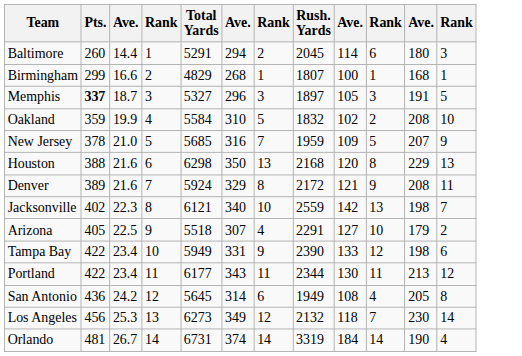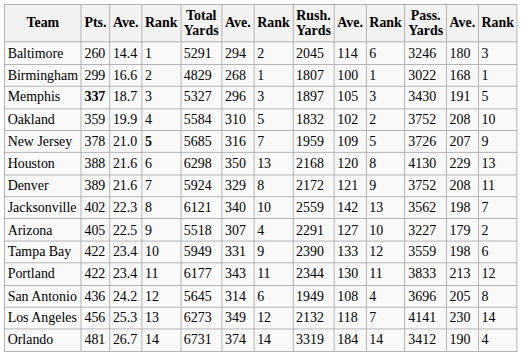 <table class="wikitable sortable">
 <tr>
 <th>Team</th>
 <th>Pts.</th>
 <th>Ave.</th>
 <th>Rank</th>
 <th>Total<br>Yards</th>
 <th>Ave.</th>
 <th>Rank</th>
 <th>Rush.<br>Yards</th>
 <th>Ave.</th>
 <th>Rank</th>
+<th>Pass.<br>Yards</th>
 <th>Ave.</th>
 <th>Rank</th>
 </tr>
 <tr>
 <td>Baltimore</td>
 <td>260</td>
 <td>14.4</td>
 <td>1</td>
 <td>5291</td>
 <td>294</td>
 <td>2</td>
 <td>2045</td>
 <td>114</td>
 <td>6</td>
+<td>3246</td>
 <td>180</td>
 <td>3</td>
 </tr>
 <tr>
 <td>Birmingham</td>
 <td>299</td>
 <td>16.6</td>
 <td>2</td>
 <td>4829</td>
 <td>268</td>
 <td>1</td>
 <td>1807</td>
 <td>100</td>
 <td>1</td>
+<td>3022</td>
 <td>168</td>
 <td>1</td>
 </tr>
 <tr>
 <td>Memphis</td>
 <td><strong>337</strong></td>
 <td>18.7</td>
 <td>3</td>
 <td>5327</td>
 <td>296</td>
 <td>3</td>
 <td>1897</td>
 <td>105</td>
 <td>3</td>
+<td>3430</td>
 <td>191</td>
 <td>5</td>
 </tr>
 <tr>
 <td>Oakland</td>
 <td>359</td>
 <td>19.9</td>
 <td>4</td>
 <td>5584</td>
 <td>310</td>
 <td>5</td>
 <td>1832</td>
 <td>102</td>
 <td>2</td>
+<td>3752</td>
 <td>208</td>
 <td>10</td>
 </tr>
 <tr>
 <td>New Jersey</td>
 <td>378</td>
 <td>21.0</td>
-<td>5</td>
+<td><strong>5</strong></td>
 <td>5685</td>
 <td>316</td>
 <td>7</td>
 <td>1959</td>
 <td>109</td>
 <td>5</td>
+<td>3726</td>
 <td>207</td>
 <td>9</td>
 </tr>
 <tr>
 <td>Houston</td>
 <td>388</td>
 <td>21.6</td>
 <td>6</td>
 <td>6298</td>
 <td>350</td>
 <td>13</td>
 <td>2168</td>
 <td>120</td>
 <td>8</td>
+<td>4130</td>
 <td>229</td>
 <td>13</td>
 </tr>
 <tr>
 <td>Denver</td>
 <td>389</td>
 <td>21.6</td>
 <td>7</td>
 <td>5924</td>
 <td>329</td>
 <td>8</td>
 <td>2172</td>
 <td>121</td>
 <td>9</td>
+<td>3752</td>
 <td>208</td>
 <td>11</td>
 </tr>
 <tr>
 <td>Jacksonville</td>
 <td>402</td>
 <td>22.3</td>
 <td>8</td>
 <td>6121</td>
 <td>340</td>
 <td>10</td>
 <td>2559</td>
 <td>142</td>
 <td>13</td>
+<td>3562</td>
 <td>198</td>
 <td>7</td>
 </tr>
 <tr>
 <td>Arizona</td>
 <td>405</td>
 <td>22.5</td>
 <td>9</td>
 <td>5518</td>
 <td>307</td>
 <td>4</td>
 <td>2291</td>
 <td>127</td>
 <td>10</td>
+<td>3227</td>
 <td>179</td>
 <td>2</td>
 </tr>
 <tr>
 <td>Tampa Bay</td>
 <td>422</td>
 <td>23.4</td>
 <td>10</td>
 <td>5949</td>
 <td>331</td>
 <td>9</td>
 <td>2390</td>
 <td>133</td>
 <td>12</td>
+<td>3559</td>
 <td>198</td>
 <td>6</td>
 </tr>
 <tr>
 <td>Portland</td>
 <td>422</td>
 <td>23.4</td>
 <td>11</td>
 <td>6177</td>
 <td>343</td>
 <td>11</td>
 <td>2344</td>
 <td>130</td>
 <td>11</td>
+<td>3833</td>
 <td>213</td>
 <td>12</td>
 </tr>
 <tr>
 <td>San Antonio</td>
 <td>436</td>
 <td>24.2</td>
 <td>12</td>
 <td>5645</td>
 <td>314</td>
 <td>6</td>
 <td>1949</td>
 <td>108</td>
 <td>4</td>
+<td>3696</td>
 <td>205</td>
 <td>8</td>
 </tr>
 <tr>
 <td>Los Angeles</td>
 <td>456</td>
 <td>25.3</td>
 <td>13</td>
 <td>6273</td>
 <td>349</td>
 <td>12</td>
 <td>2132</td>
 <td>118</td>
 <td>7</td>
+<td>4141</td>
 <td>230</td>
 <td>14</td>
 </tr>
 <tr>
 <td>Orlando</td>
 <td>481</td>
 <td>26.7</td>
 <td>14</td>
 <td>6731</td>
 <td>374</td>
 <td>14</td>
 <td>3319</td>
 <td>184</td>
 <td>14</td>
+<td>3412</td>
 <td>190</td>
 <td>4</td>
 </tr>
 </table>
